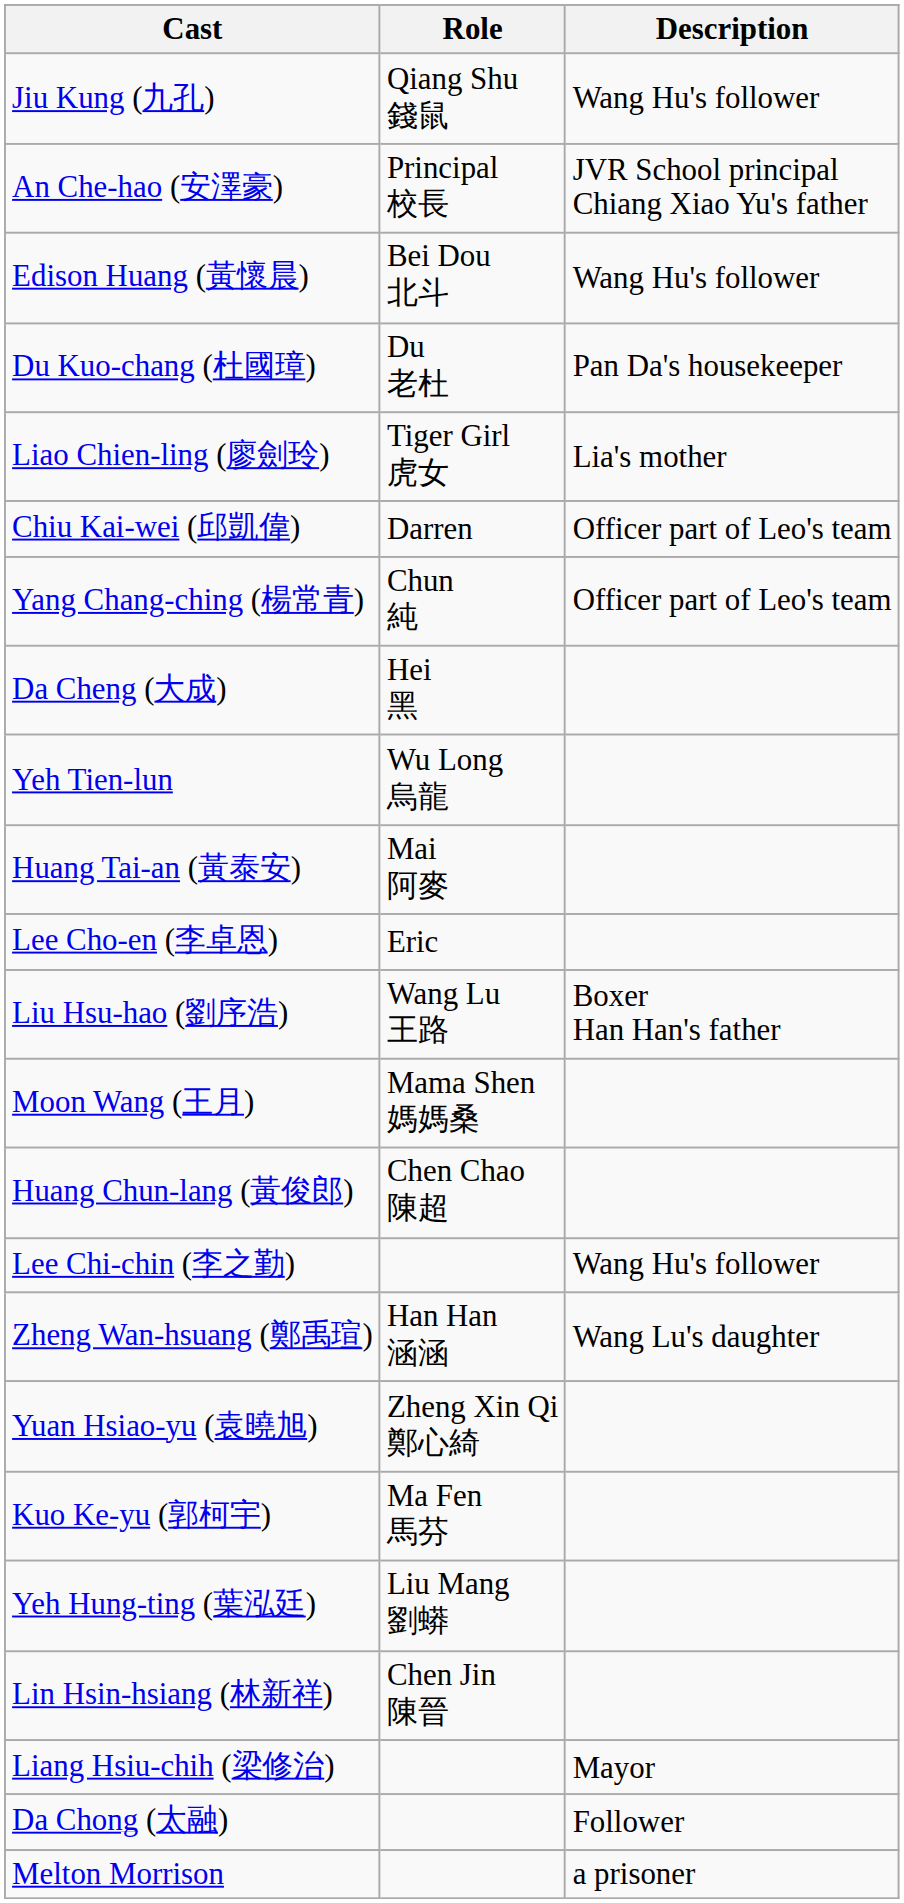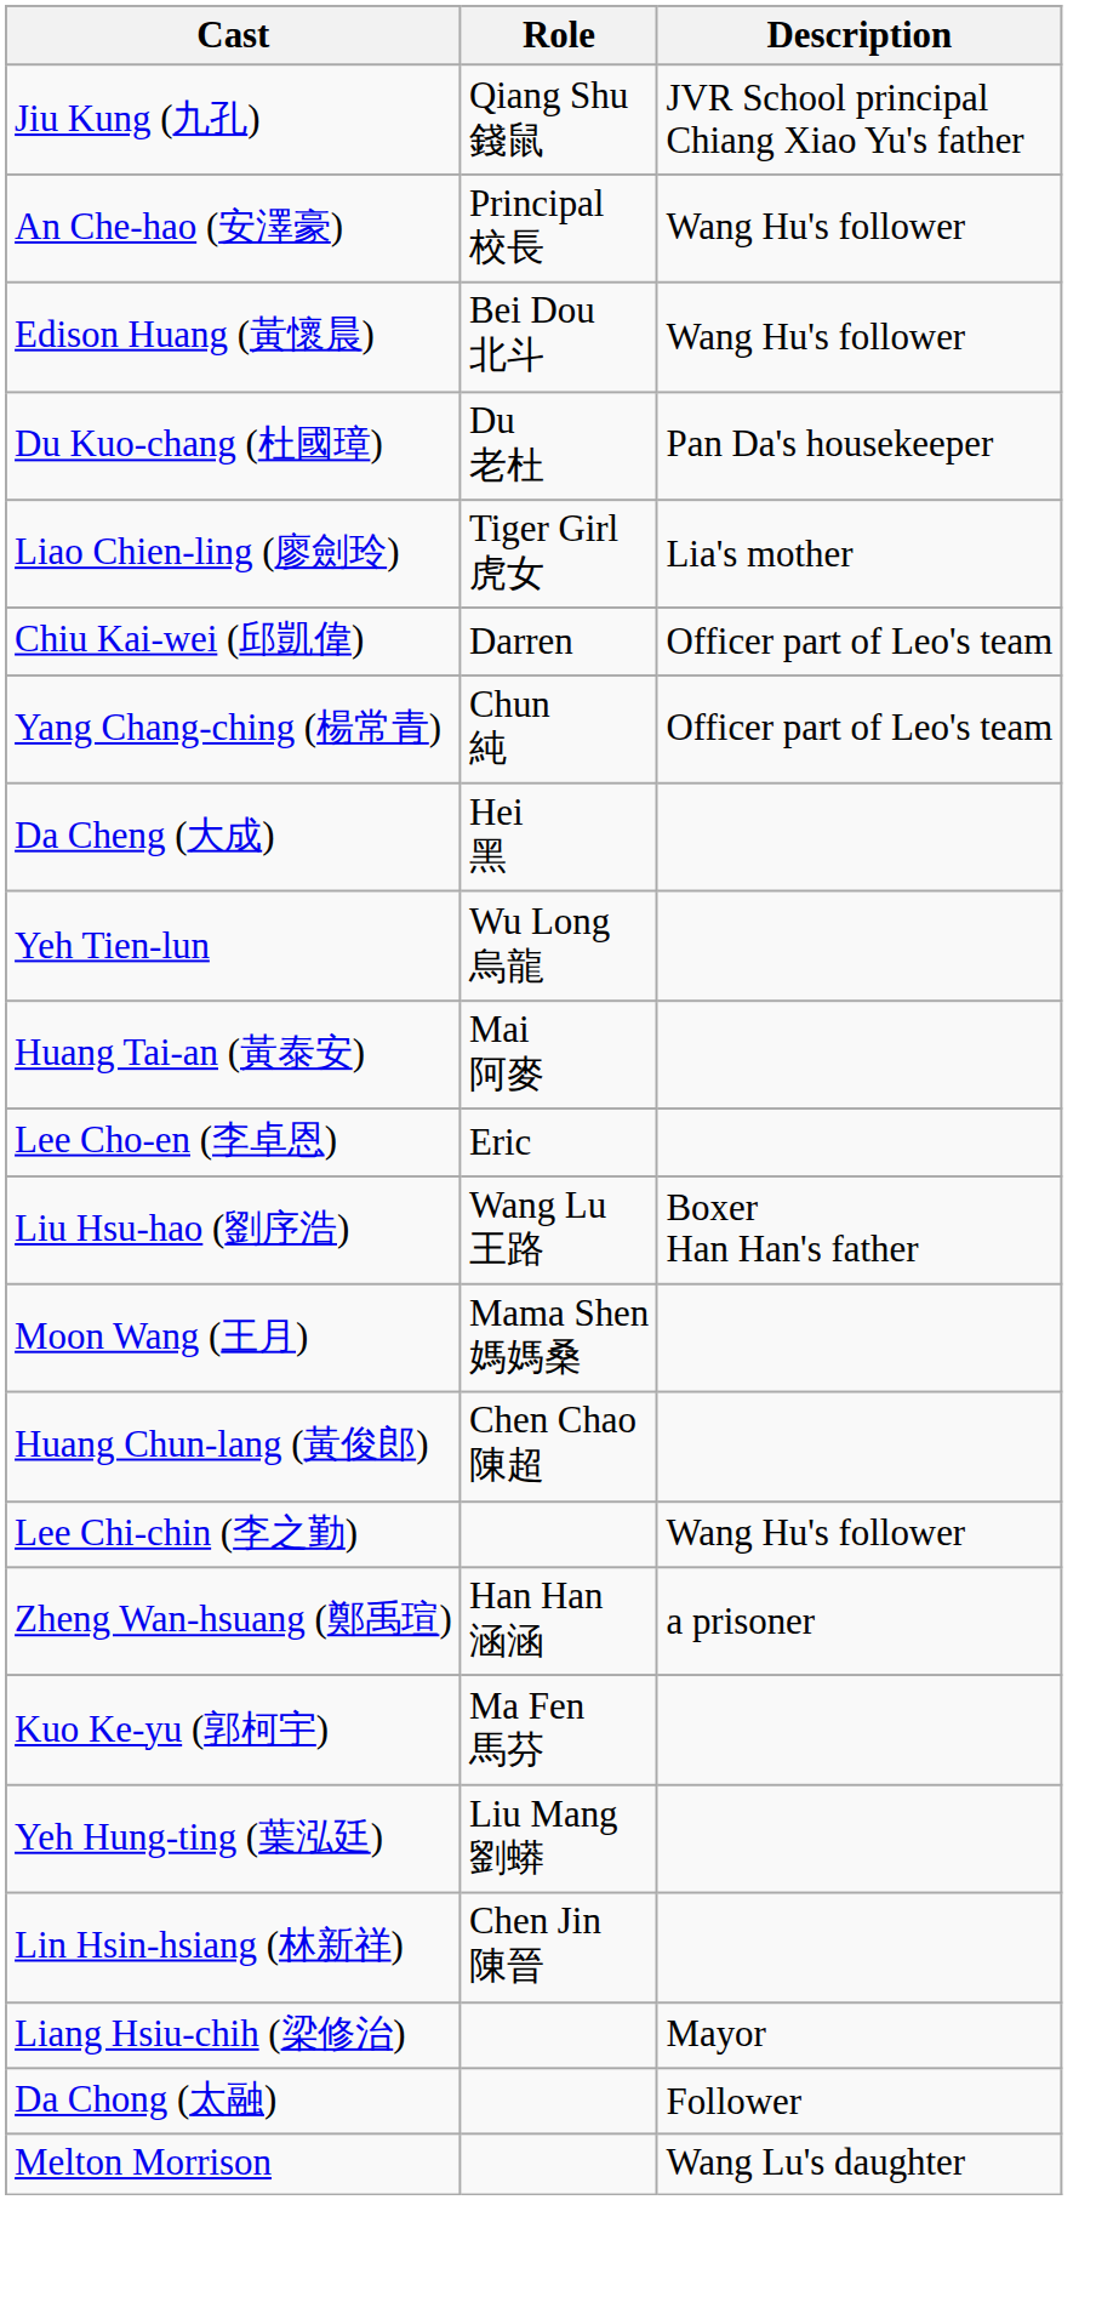 <table class="wikitable">
 <tr>
 <th>Cast</th>
 <th>Role</th>
 <th>Description</th>
 </tr>
 <tr>
 <td><a href='#'>Jiu Kung</a> (<a href='#'>九孔</a>)</td>
 <td>Qiang Shu<br>錢鼠</td>
-<td>Wang Hu's follower</td>
+<td>JVR School principal<br>Chiang Xiao Yu's father</td>
 </tr>
 <tr>
 <td><a href='#'>An Che-hao</a> (<a href='#'>安澤豪</a>)</td>
 <td>Principal<br>校長</td>
-<td>JVR School principal<br>Chiang Xiao Yu's father</td>
+<td>Wang Hu's follower</td>
 </tr>
 <tr>
 <td><a href='#'>Edison Huang</a> (<a href='#'>黃懷晨</a>)</td>
 <td>Bei Dou<br>北斗</td>
 <td>Wang Hu's follower</td>
 </tr>
 <tr>
 <td><a href='#'>Du Kuo-chang</a> (<a href='#'>杜國璋</a>)</td>
 <td>Du<br>老杜</td>
 <td>Pan Da's housekeeper</td>
 </tr>
 <tr>
 <td><a href='#'>Liao Chien-ling</a> (<a href='#'>廖劍玲</a>)</td>
 <td>Tiger Girl<br>虎女</td>
 <td>Lia's mother</td>
 </tr>
 <tr>
 <td><a href='#'>Chiu Kai-wei</a> (<a href='#'>邱凱偉</a>)</td>
 <td>Darren</td>
 <td>Officer part of Leo's team</td>
 </tr>
 <tr>
 <td><a href='#'>Yang Chang-ching</a> (<a href='#'>楊常青</a>)</td>
 <td>Chun<br>純</td>
 <td>Officer part of Leo's team</td>
 </tr>
 <tr>
 <td><a href='#'>Da Cheng</a> (<a href='#'>大成</a>)</td>
 <td>Hei<br>黑</td>
 <td></td>
 </tr>
 <tr>
 <td><a href='#'>Yeh Tien-lun</a></td>
 <td>Wu Long<br>烏龍</td>
 <td></td>
 </tr>
 <tr>
 <td><a href='#'>Huang Tai-an</a> (<a href='#'>黃泰安</a>)</td>
 <td>Mai<br>阿麥</td>
 <td></td>
 </tr>
 <tr>
 <td><a href='#'>Lee Cho-en</a> (<a href='#'>李卓恩</a>)</td>
 <td>Eric</td>
 <td></td>
 </tr>
 <tr>
 <td><a href='#'>Liu Hsu-hao</a> (<a href='#'>劉序浩</a>)</td>
 <td>Wang Lu<br>王路</td>
 <td>Boxer<br>Han Han's father</td>
 </tr>
 <tr>
 <td><a href='#'>Moon Wang</a> (<a href='#'>王月</a>)</td>
 <td>Mama Shen<br>媽媽桑</td>
 <td></td>
 </tr>
 <tr>
 <td><a href='#'>Huang Chun-lang</a> (<a href='#'>黃俊郎</a>)</td>
 <td>Chen Chao<br>陳超</td>
 <td></td>
 </tr>
 <tr>
 <td><a href='#'>Lee Chi-chin</a> (<a href='#'>李之勤</a>)</td>
 <td></td>
 <td>Wang Hu's follower</td>
 </tr>
 <tr>
 <td><a href='#'>Zheng Wan-hsuang</a> (<a href='#'>鄭禹瑄</a>)</td>
 <td>Han Han<br>涵涵</td>
-<td>Wang Lu's daughter</td>
-</tr>
-<tr>
-<td><a href='#'>Yuan Hsiao-yu</a> (<a href='#'>袁曉旭</a>)</td>
-<td>Zheng Xin Qi<br>鄭心綺</td>
-<td></td>
+<td>a prisoner</td>
 </tr>
 <tr>
 <td><a href='#'>Kuo Ke-yu</a> (<a href='#'>郭柯宇</a>)</td>
 <td>Ma Fen<br>馬芬</td>
 <td></td>
 </tr>
 <tr>
 <td><a href='#'>Yeh Hung-ting</a> (<a href='#'>葉泓廷</a>)</td>
 <td>Liu Mang<br>劉蟒</td>
 <td></td>
 </tr>
 <tr>
 <td><a href='#'>Lin Hsin-hsiang</a> (<a href='#'>林新祥</a>)</td>
 <td>Chen Jin<br>陳晉</td>
 <td></td>
 </tr>
 <tr>
 <td><a href='#'>Liang Hsiu-chih</a> (<a href='#'>梁修治</a>)</td>
 <td></td>
 <td>Mayor</td>
 </tr>
 <tr>
 <td><a href='#'>Da Chong</a> (<a href='#'>太融</a>)</td>
 <td></td>
 <td>Follower</td>
 </tr>
 <tr>
 <td><a href='#'>Melton Morrison</a></td>
 <td></td>
-<td>a prisoner</td>
+<td>Wang Lu's daughter</td>
 </tr>
 </table>
